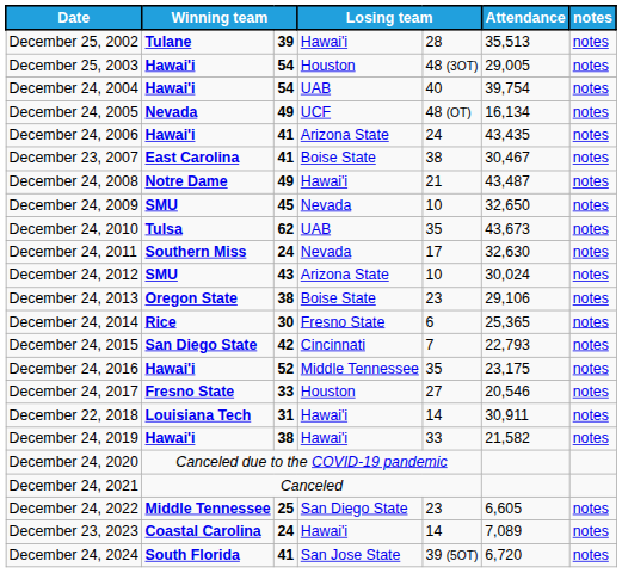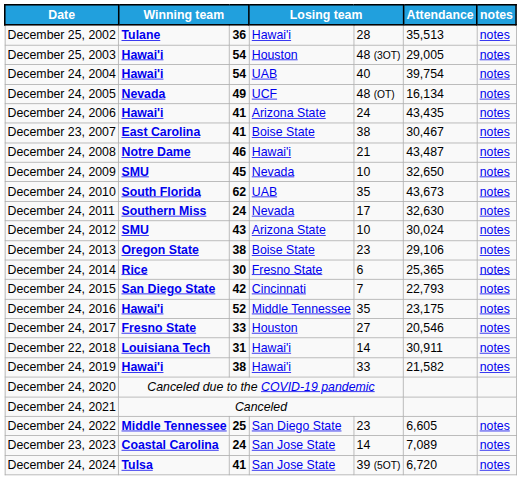 <table class="wikitable">
 <tr>
 <th style="background:#21a0dd; color:#FFFFFF; border: 2px solid #000000;">Date</th>
 <th style="background:#21a0dd; color:#FFFFFF; border: 2px solid #000000;" colspan="2">Winning team</th>
 <th style="background:#21a0dd; color:#FFFFFF; border: 2px solid #000000;" colspan="2">Losing team</th>
 <th style="background:#21a0dd; color:#FFFFFF; border: 2px solid #000000;">Attendance</th>
 <th style="background:#21a0dd; color:#FFFFFF; border: 2px solid #000000;">notes</th>
 </tr>
 <tr>
 <td>December 25, 2002</td>
 <td><strong><a href='#'>Tulane</a></strong></td>
-<td><strong>39</strong></td>
+<td><strong>36</strong></td>
 <td><a href='#'>Hawai'i</a></td>
 <td>28</td>
 <td>35,513</td>
 <td><a href='#'>notes</a></td>
 </tr>
 <tr>
 <td>December 25, 2003</td>
 <td><strong><a href='#'>Hawai'i</a></strong></td>
 <td><strong>54</strong></td>
 <td><a href='#'>Houston</a></td>
 <td>48 <small>(3OT)</small></td>
 <td>29,005</td>
 <td><a href='#'>notes</a></td>
 </tr>
 <tr>
 <td>December 24, 2004</td>
 <td><strong><a href='#'>Hawai'i</a></strong></td>
 <td><strong>54</strong></td>
 <td><a href='#'>UAB</a></td>
 <td>40</td>
 <td>39,754</td>
 <td><a href='#'>notes</a></td>
 </tr>
 <tr>
 <td>December 24, 2005</td>
 <td><strong><a href='#'>Nevada</a></strong></td>
 <td><strong>49</strong></td>
 <td><a href='#'>UCF</a></td>
 <td>48 <small>(OT)</small></td>
 <td>16,134</td>
 <td><a href='#'>notes</a></td>
 </tr>
 <tr>
 <td>December 24, 2006</td>
 <td><strong><a href='#'>Hawai'i</a></strong></td>
 <td><strong>41</strong></td>
 <td><a href='#'>Arizona State</a></td>
 <td>24</td>
 <td>43,435</td>
 <td><a href='#'>notes</a></td>
 </tr>
 <tr>
 <td>December 23, 2007</td>
 <td><strong><a href='#'>East Carolina</a></strong></td>
 <td><strong>41</strong></td>
 <td><a href='#'>Boise State</a></td>
 <td>38</td>
 <td>30,467</td>
 <td><a href='#'>notes</a></td>
 </tr>
 <tr>
 <td>December 24, 2008</td>
 <td><strong><a href='#'>Notre Dame</a></strong></td>
-<td><strong>49</strong></td>
+<td><strong>46</strong></td>
 <td><a href='#'>Hawai'i</a></td>
 <td>21</td>
 <td>43,487</td>
 <td><a href='#'>notes</a></td>
 </tr>
 <tr>
 <td>December 24, 2009</td>
 <td><strong><a href='#'>SMU</a></strong></td>
 <td><strong>45</strong></td>
 <td><a href='#'>Nevada</a></td>
 <td>10</td>
 <td>32,650</td>
 <td><a href='#'>notes</a></td>
 </tr>
 <tr>
 <td>December 24, 2010</td>
-<td><strong><a href='#'>Tulsa</a></strong></td>
+<td><strong><a href='#'>South Florida</a></strong></td>
 <td><strong>62</strong></td>
 <td><a href='#'>UAB</a></td>
 <td>35</td>
 <td>43,673</td>
 <td><a href='#'>notes</a></td>
 </tr>
 <tr>
 <td>December 24, 2011</td>
 <td><strong><a href='#'>Southern Miss</a></strong></td>
 <td><strong>24</strong></td>
 <td><a href='#'>Nevada</a></td>
 <td>17</td>
 <td>32,630</td>
 <td><a href='#'>notes</a></td>
 </tr>
 <tr>
 <td>December 24, 2012</td>
 <td><strong><a href='#'>SMU</a></strong></td>
 <td><strong>43</strong></td>
 <td><a href='#'>Arizona State</a></td>
 <td>10</td>
 <td>30,024</td>
 <td><a href='#'>notes</a></td>
 </tr>
 <tr>
 <td>December 24, 2013</td>
 <td><strong><a href='#'>Oregon State</a></strong></td>
 <td><strong>38</strong></td>
 <td><a href='#'>Boise State</a></td>
 <td>23</td>
 <td>29,106</td>
 <td><a href='#'>notes</a></td>
 </tr>
 <tr>
 <td>December 24, 2014</td>
 <td><strong><a href='#'>Rice</a></strong></td>
 <td><strong>30</strong></td>
 <td><a href='#'>Fresno State</a></td>
 <td>6</td>
 <td>25,365</td>
 <td><a href='#'>notes</a></td>
 </tr>
 <tr>
 <td>December 24, 2015</td>
 <td><strong><a href='#'>San Diego State</a></strong></td>
 <td><strong>42</strong></td>
 <td><a href='#'>Cincinnati</a></td>
 <td>7</td>
 <td>22,793</td>
 <td><a href='#'>notes</a></td>
 </tr>
 <tr>
 <td>December 24, 2016</td>
 <td><strong><a href='#'>Hawai'i</a></strong></td>
 <td><strong>52</strong></td>
 <td><a href='#'>Middle Tennessee</a></td>
 <td>35</td>
 <td>23,175</td>
 <td><a href='#'>notes</a></td>
 </tr>
 <tr>
 <td>December 24, 2017</td>
 <td><strong><a href='#'>Fresno State</a></strong></td>
 <td><strong>33</strong></td>
 <td><a href='#'>Houston</a></td>
 <td>27</td>
 <td>20,546</td>
 <td><a href='#'>notes</a></td>
 </tr>
 <tr>
 <td>December 22, 2018</td>
 <td><strong><a href='#'>Louisiana Tech</a></strong></td>
 <td><strong>31</strong></td>
 <td><a href='#'>Hawai'i</a></td>
 <td>14</td>
 <td>30,911</td>
 <td><a href='#'>notes</a></td>
 </tr>
 <tr>
 <td>December 24, 2019</td>
 <td><strong><a href='#'>Hawai'i</a></strong></td>
 <td><strong>38</strong></td>
 <td><a href='#'>Hawai'i</a></td>
 <td>33</td>
 <td>21,582</td>
 <td><a href='#'>notes</a></td>
 </tr>
 <tr>
 <td>December 24, 2020</td>
 <td colspan=4 align=center><em>Canceled due to the <a href='#'>COVID-19 pandemic</a></em></td>
 <td></td>
 <td></td>
 </tr>
 <tr>
 <td>December 24, 2021</td>
 <td colspan=4 align=center><em>Canceled</em></td>
 <td></td>
 <td></td>
 </tr>
 <tr>
 <td>December 24, 2022</td>
 <td><strong><a href='#'>Middle Tennessee</a></strong></td>
 <td><strong>25</strong></td>
 <td><a href='#'>San Diego State</a></td>
 <td>23</td>
 <td>6,605</td>
 <td><a href='#'>notes</a></td>
 </tr>
 <tr>
 <td>December 23, 2023</td>
 <td><strong><a href='#'>Coastal Carolina</a></strong></td>
 <td><strong>24</strong></td>
-<td><a href='#'>Hawai'i</a></td>
+<td><a href='#'>San Jose State</a></td>
 <td>14</td>
 <td>7,089</td>
 <td><a href='#'>notes</a></td>
 </tr>
 <tr>
 <td>December 24, 2024</td>
-<td><strong><a href='#'>South Florida</a></strong></td>
+<td><strong><a href='#'>Tulsa</a></strong></td>
 <td><strong>41</strong></td>
 <td><a href='#'>San Jose State</a></td>
 <td>39 <small>(5OT)</small></td>
 <td>6,720</td>
 <td><a href='#'>notes</a></td>
 </tr>
 </table>
